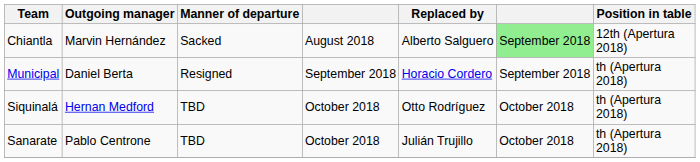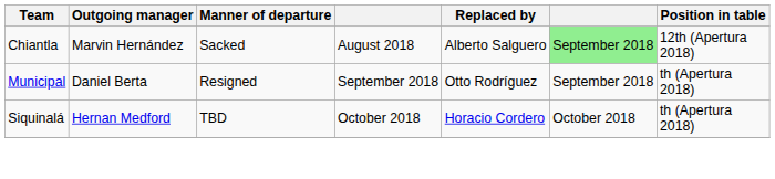 <table class="wikitable">
 <tr>
 <th>Team</th>
 <th>Outgoing manager</th>
 <th>Manner of departure</th>
 <th></th>
 <th>Replaced by</th>
 <th></th>
 <th width=125px>Position in table</th>
 </tr>
 <tr>
 <td>Chiantla</td>
 <td> Marvin Hernández</td>
 <td>Sacked</td>
 <td>August 2018</td>
 <td> Alberto Salguero</td>
 <td style="background: lightgreen;">September 2018</td>
 <td>12th (Apertura 2018)</td>
 </tr>
 <tr>
 <td><a href='#'>Municipal</a></td>
 <td> Daniel Berta</td>
 <td>Resigned</td>
 <td>September 2018</td>
-<td> <a href='#'>Horacio Cordero</a></td>
+<td> Otto Rodríguez</td>
 <td>September 2018</td>
 <td>th (Apertura 2018)</td>
 </tr>
 <tr>
 <td>Siquinalá</td>
 <td> <a href='#'>Hernan Medford</a></td>
 <td>TBD</td>
 <td>October 2018</td>
-<td> Otto Rodríguez</td>
-<td>October 2018</td>
-<td>th (Apertura 2018)</td>
-</tr>
-<tr>
-<td>Sanarate</td>
-<td> Pablo Centrone</td>
-<td>TBD</td>
-<td>October 2018</td>
-<td> Julián Trujillo</td>
+<td> <a href='#'>Horacio Cordero</a></td>
 <td>October 2018</td>
 <td>th (Apertura 2018)</td>
 </tr>
 <tr>
 </tr>
 </table>
